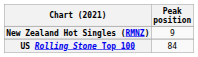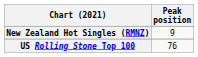 <table class="wikitable sortable plainrowheaders" style="text-align:center">
 <tr>
 <th scope="col">Chart (2021)</th>
 <th scope="col">Peak<br>position</th>
 </tr>
 <tr>
 </tr>
 <tr>
 </tr>
 <tr>
 <th scope="row">New Zealand Hot Singles (<a href='#'>RMNZ</a>)</th>
 <td>9</td>
 </tr>
 <tr>
 </tr>
 <tr>
 </tr>
 <tr>
 <th scope="row">US <a href='#'><em>Rolling Stone</em> Top 100</a></th>
-<td>84</td>
+<td>76</td>
 </tr>
 </table>
